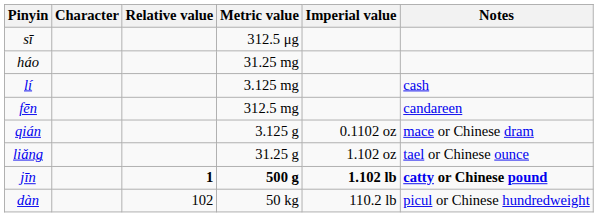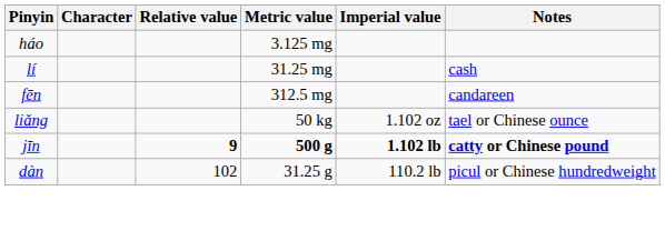 <table class="wikitable">
 <tr>
 <th>Pinyin</th>
 <th>Character</th>
 <th>Relative value</th>
 <th>Metric value</th>
 <th>Imperial value</th>
 <th>Notes</th>
 </tr>
 <tr>
-<td align=center><em>sī</em></td>
-<td align=right></td>
-<td align=right></td>
-<td align=right>312.5 μg</td>
-<td align=right></td>
-<td align=left></td>
-</tr>
-<tr>
 <td align=center><em>háo</em></td>
 <td align=right></td>
 <td align=right></td>
-<td align=right>31.25 mg</td>
+<td align=right>3.125 mg</td>
 <td align=right></td>
 <td align=left></td>
 </tr>
 <tr>
 <td align=center><em><a href='#'>lí</a></em></td>
 <td align=right></td>
 <td align=right></td>
-<td align=right>3.125 mg</td>
+<td align=right>31.25 mg</td>
 <td align=right></td>
 <td align=left><a href='#'>cash</a></td>
 </tr>
 <tr>
 <td align=center><em><a href='#'>fēn</a></em></td>
 <td align=right></td>
 <td align=right></td>
 <td align=right>312.5 mg</td>
 <td align=right></td>
 <td align=left><a href='#'>candareen</a></td>
 </tr>
 <tr>
-<td align=center><em><a href='#'>qián</a></em></td>
-<td align=right></td>
-<td align=right></td>
-<td align=right>3.125 g</td>
-<td align=right>0.1102 oz</td>
-<td align=left><a href='#'>mace</a> or Chinese <a href='#'>dram</a></td>
-</tr>
-<tr>
 <td align=center><em><a href='#'>liǎng</a></em></td>
 <td align=right></td>
 <td align=right></td>
-<td align=right>31.25 g</td>
+<td align=right>50 kg</td>
 <td align=right>1.102 oz</td>
 <td align=left><a href='#'>tael</a> or Chinese <a href='#'>ounce</a></td>
 </tr>
 <tr>
 <td align=center><em><a href='#'>jīn</a></em></td>
 <td align=right><strong></strong></td>
-<td align=right><strong>1</strong></td>
+<td align=right><strong>9</strong></td>
 <td align=right><strong>500 g</strong></td>
 <td align=right><strong>1.102 lb</strong></td>
 <td align=left><strong><a href='#'>catty</a> or Chinese <a href='#'>pound</a></strong></td>
 </tr>
 <tr>
 <td align=center><em><a href='#'>dàn</a></em></td>
 <td align=right></td>
 <td align=right>102</td>
-<td align=right>50 kg</td>
+<td align=right>31.25 g</td>
 <td align=right>110.2 lb</td>
 <td align=left><a href='#'>picul</a> or Chinese <a href='#'>hundredweight</a></td>
 </tr>
 </table>
